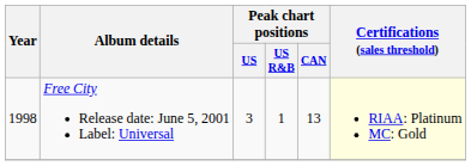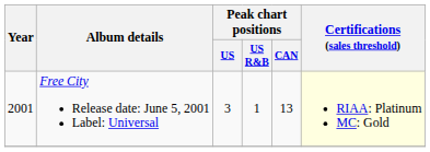 <table class="wikitable" style="text-align:center;">
 <tr>
 <th rowspan="2">Year</th>
 <th rowspan="2">Album details</th>
 <th colspan="3">Peak chart positions</th>
 <th rowspan="2"><a href='#'>Certifications</a><br><small>(<a href='#'>sales threshold</a>)</small></th>
 </tr>
 <tr style="font-size:smaller;">
 <th width="30"><a href='#'>US</a><br></th>
 <th width="30"><a href='#'>US R&B</a><br></th>
 <th width="30"><a href='#'>CAN</a><br></th>
 </tr>
 <tr>
-<td>1998</td>
+<td>2001</td>
 <td align="left"><em><a href='#'>Free City</a></em><br><ul><li>Release date: June 5, 2001</li><li>Label: <a href='#'>Universal</a></li></ul></td>
 <td>3</td>
 <td>1</td>
 <td>13</td>
 <td align="left" style="background: lightyellow;"><br><ul><li><a href='#'>RIAA</a>: Platinum</li><li><a href='#'>MC</a>: Gold</li></ul></td>
 </tr>
 <tr>
 </tr>
 </table>
